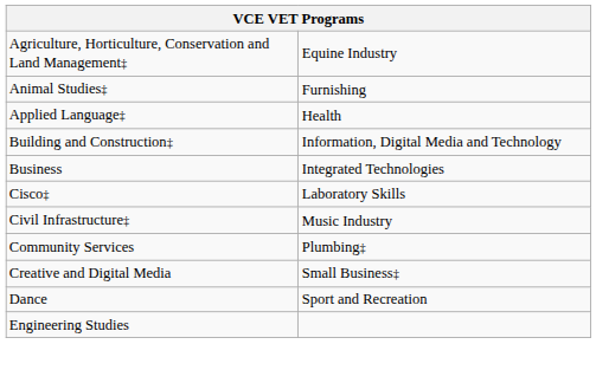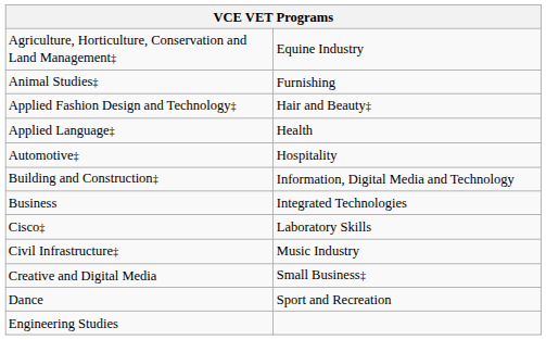 <table class="wikitable mw-collapsible mw-collapsed" style="margin:0.5em auto; font-size:90%; line-height:1.25em;" width="45%">
 <tr>
 <th width="50%" colspan="2">VCE VET Programs</th>
 </tr>
 <tr style="text-align:center;">
 <td width="50%" align="left">Agriculture, Horticulture, Conservation and Land Management<small>‡</small></td>
 <td style="text-align:left;">Equine Industry</td>
 </tr>
 <tr style="text-align:center;">
 <td style="text-align:left;">Animal Studies<small>‡</small></td>
 <td style="text-align:left;">Furnishing</td>
 </tr>
 <tr style="text-align:center;">
+<td style="text-align:left;">Applied Fashion Design and Technology<small>‡</small></td>
+<td style="text-align:left;">Hair and Beauty<small>‡</small></td>
+</tr>
+<tr style="text-align:center;">
 <td style="text-align:left;">Applied Language<small>‡</small></td>
 <td style="text-align:left;">Health</td>
+</tr>
+<tr style="text-align:center;">
+<td style="text-align:left;">Automotive<small>‡</small></td>
+<td style="text-align:left;">Hospitality</td>
 </tr>
 <tr style="text-align:center;">
 <td style="text-align:left;">Building and Construction<small>‡</small></td>
 <td style="text-align:left;">Information, Digital Media and Technology</td>
 </tr>
 <tr style="text-align:center;">
 <td style="text-align:left;">Business</td>
 <td style="text-align:left;">Integrated Technologies</td>
 </tr>
 <tr style="text-align:center;">
 <td style="text-align:left;">Cisco<small>‡</small></td>
 <td style="text-align:left;">Laboratory Skills</td>
 </tr>
 <tr style="text-align:center;">
 <td style="text-align:left;">Civil Infrastructure<small>‡</small></td>
 <td style="text-align:left;">Music Industry</td>
 </tr>
 <tr style="text-align:center;">
-<td style="text-align:left;">Community Services</td>
-<td style="text-align:left;">Plumbing<small>‡</small></td>
-</tr>
-<tr style="text-align:center;">
 <td style="text-align:left;">Creative and Digital Media</td>
 <td style="text-align:left;">Small Business<small>‡</small></td>
 </tr>
 <tr style="text-align:center;">
 <td style="text-align:left;">Dance</td>
 <td style="text-align:left;">Sport and Recreation</td>
 </tr>
 <tr style="text-align:center;">
 <td style="text-align:left;">Engineering Studies</td>
 <td style="text-align:left;"></td>
 </tr>
 </table>
